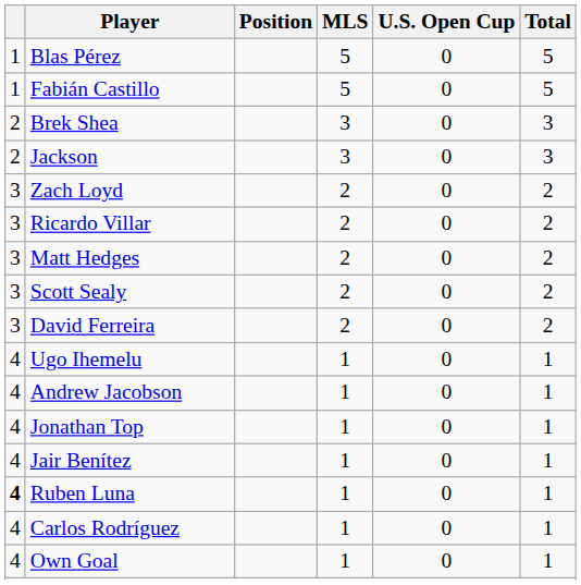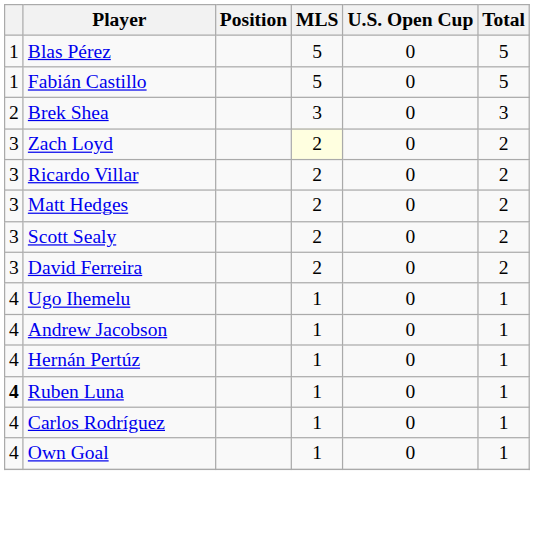 <table class="wikitable">
 <tr>
 <th></th>
 <th style="width:150px;">Player</th>
 <th>Position</th>
 <th>MLS</th>
 <th>U.S. Open Cup</th>
 <th>Total</th>
 </tr>
 <tr>
 <td align=center>1</td>
 <td> <a href='#'>Blas Pérez</a></td>
 <td align=center></td>
 <td align=center>5</td>
 <td align=center>0</td>
 <td align=center>5</td>
 </tr>
 <tr>
 <td align=center>1</td>
 <td> <a href='#'>Fabián Castillo</a></td>
 <td align=center></td>
 <td align=center>5</td>
 <td align=center>0</td>
 <td align=center>5</td>
 </tr>
 <tr>
 <td align=center>2</td>
 <td> <a href='#'>Brek Shea</a></td>
 <td align=center></td>
 <td align=center>3</td>
 <td align=center>0</td>
 <td align=center>3</td>
 </tr>
 <tr>
-<td align=center>2</td>
-<td> <a href='#'>Jackson</a></td>
-<td align=center></td>
-<td align=center>3</td>
-<td align=center>0</td>
-<td align=center>3</td>
-</tr>
-<tr>
 <td align=center>3</td>
 <td> <a href='#'>Zach Loyd</a></td>
 <td align=center></td>
-<td align=center>2</td>
+<td align=center style="background: lightyellow;">2</td>
 <td align=center>0</td>
 <td align=center>2</td>
 </tr>
 <tr>
 <td align=center>3</td>
 <td> <a href='#'>Ricardo Villar</a></td>
 <td align=center></td>
 <td align=center>2</td>
 <td align=center>0</td>
 <td align=center>2</td>
 </tr>
 <tr>
 <td align=center>3</td>
 <td> <a href='#'>Matt Hedges</a></td>
 <td align=center></td>
 <td align=center>2</td>
 <td align=center>0</td>
 <td align=center>2</td>
 </tr>
 <tr>
 <td align=center>3</td>
 <td> <a href='#'>Scott Sealy</a></td>
 <td align=center></td>
 <td align=center>2</td>
 <td align=center>0</td>
 <td align=center>2</td>
 </tr>
 <tr>
 <td align=center>3</td>
 <td> <a href='#'>David Ferreira</a></td>
 <td align=center></td>
 <td align=center>2</td>
 <td align=center>0</td>
 <td align=center>2</td>
 </tr>
 <tr>
 <td align=center>4</td>
 <td> <a href='#'>Ugo Ihemelu</a></td>
 <td align=center></td>
 <td align=center>1</td>
 <td align=center>0</td>
 <td align=center>1</td>
 </tr>
 <tr>
 <td align=center>4</td>
 <td> <a href='#'>Andrew Jacobson</a></td>
 <td align=center></td>
 <td align=center>1</td>
 <td align=center>0</td>
 <td align=center>1</td>
 </tr>
 <tr>
 <td align=center>4</td>
-<td> <a href='#'>Jonathan Top</a></td>
-<td align=center></td>
-<td align=center>1</td>
-<td align=center>0</td>
-<td align=center>1</td>
-</tr>
-<tr>
-<td align=center>4</td>
-<td> <a href='#'>Jair Benítez</a></td>
+<td> <a href='#'>Hernán Pertúz</a></td>
 <td align=center></td>
 <td align=center>1</td>
 <td align=center>0</td>
 <td align=center>1</td>
 </tr>
 <tr>
 <td align=center><strong>4</strong></td>
 <td> <a href='#'>Ruben Luna</a></td>
 <td align=center></td>
 <td align=center>1</td>
 <td align=center>0</td>
 <td align=center>1</td>
 </tr>
 <tr>
 <td align=center>4</td>
 <td> <a href='#'>Carlos Rodríguez</a></td>
 <td align=center></td>
 <td align=center>1</td>
 <td align=center>0</td>
 <td align=center>1</td>
 </tr>
 <tr>
 <td align=center>4</td>
 <td> <a href='#'>Own Goal</a></td>
 <td align=center></td>
 <td align=center>1</td>
 <td align=center>0</td>
 <td align=center>1</td>
 </tr>
 <tr>
 </tr>
 <tr>
 </tr>
 </table>
